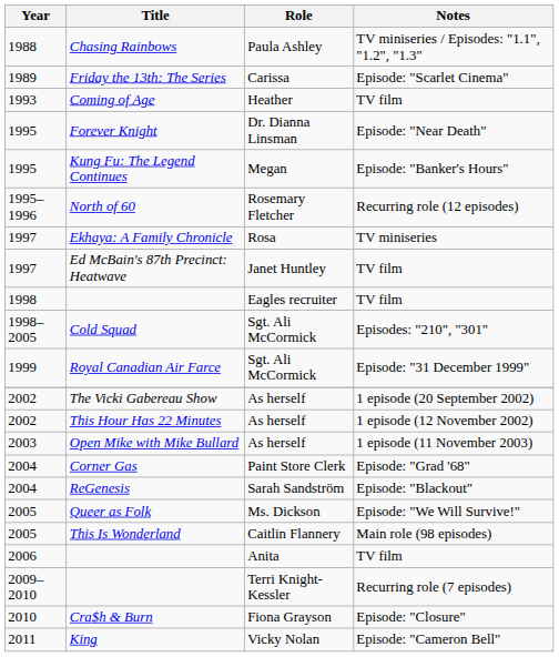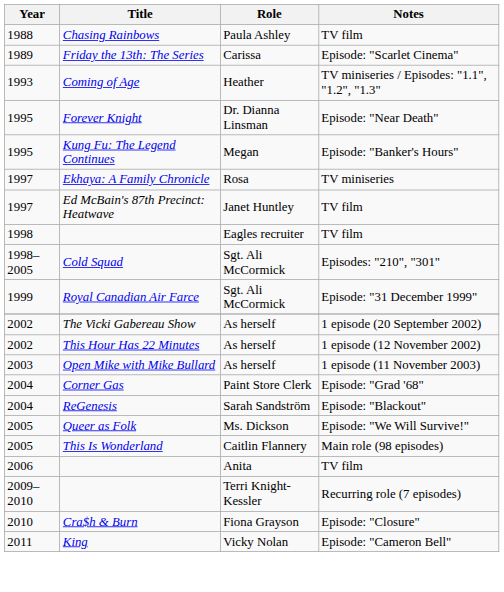 <table class="wikitable sortable"; style="width:70%;">
 <tr>
 <th>Year</th>
 <th>Title</th>
 <th>Role</th>
 <th class="unsortable">Notes</th>
 </tr>
 <tr>
 <td>1988</td>
 <td><em><a href='#'>Chasing Rainbows</a></em></td>
 <td>Paula Ashley</td>
-<td>TV miniseries / Episodes: "1.1", "1.2", "1.3"</td>
+<td>TV film</td>
 </tr>
 <tr>
 <td>1989</td>
 <td><em><a href='#'>Friday the 13th: The Series</a></em></td>
 <td>Carissa</td>
 <td>Episode: "Scarlet Cinema"</td>
 </tr>
 <tr>
 <td>1993</td>
 <td><em><a href='#'>Coming of Age</a></em></td>
 <td>Heather</td>
-<td>TV film</td>
+<td>TV miniseries / Episodes: "1.1", "1.2", "1.3"</td>
 </tr>
 <tr>
 <td>1995</td>
 <td><em><a href='#'>Forever Knight</a></em></td>
 <td>Dr. Dianna Linsman</td>
 <td>Episode: "Near Death"</td>
 </tr>
 <tr>
 <td>1995</td>
 <td><em><a href='#'>Kung Fu: The Legend Continues</a></em></td>
 <td>Megan</td>
 <td>Episode: "Banker's Hours"</td>
-</tr>
-<tr>
-<td>1995–1996</td>
-<td><em><a href='#'>North of 60</a></em></td>
-<td>Rosemary Fletcher</td>
-<td>Recurring role (12 episodes)</td>
 </tr>
 <tr>
 <td>1997</td>
 <td><em><a href='#'>Ekhaya: A Family Chronicle</a></em></td>
 <td>Rosa</td>
 <td>TV miniseries</td>
 </tr>
 <tr>
 <td>1997</td>
 <td><em>Ed McBain's 87th Precinct: Heatwave</em></td>
 <td>Janet Huntley</td>
 <td>TV film</td>
 </tr>
 <tr>
 <td>1998</td>
 <td><em></em></td>
 <td>Eagles recruiter</td>
 <td>TV film</td>
 </tr>
 <tr>
 <td>1998–2005</td>
 <td><em><a href='#'>Cold Squad</a></em></td>
 <td>Sgt. Ali McCormick</td>
 <td>Episodes: "210", "301"</td>
 </tr>
 <tr>
 <td>1999</td>
 <td><em><a href='#'>Royal Canadian Air Farce</a></em></td>
 <td>Sgt. Ali McCormick</td>
 <td>Episode: "31 December 1999"</td>
 </tr>
 <tr>
 </tr>
 <tr>
 <td>2002</td>
 <td data-sort-value="Vicki Gabereau Show, The"><em>The Vicki Gabereau Show</em></td>
 <td>As herself</td>
 <td>1 episode (20 September 2002)</td>
 </tr>
 <tr>
 <td>2002</td>
 <td><em><a href='#'>This Hour Has 22 Minutes</a></em></td>
 <td>As herself</td>
 <td>1 episode (12 November 2002)</td>
 </tr>
 <tr>
 <td>2003</td>
 <td><em><a href='#'>Open Mike with Mike Bullard</a></em></td>
 <td>As herself</td>
 <td>1 episode (11 November 2003)</td>
 </tr>
 <tr>
 <td>2004</td>
 <td><em><a href='#'>Corner Gas</a></em></td>
 <td>Paint Store Clerk</td>
 <td>Episode: "Grad '68"</td>
 </tr>
 <tr>
 <td>2004</td>
 <td><em><a href='#'>ReGenesis</a></em></td>
 <td>Sarah Sandström</td>
 <td>Episode: "Blackout"</td>
 </tr>
 <tr>
 <td>2005</td>
 <td><em><a href='#'>Queer as Folk</a></em></td>
 <td>Ms. Dickson</td>
 <td>Episode: "We Will Survive!"</td>
 </tr>
 <tr>
 <td>2005</td>
 <td><em><a href='#'>This Is Wonderland</a></em></td>
 <td>Caitlin Flannery</td>
 <td>Main role (98 episodes)</td>
 </tr>
 <tr>
 <td>2006</td>
 <td><em></em></td>
 <td>Anita</td>
 <td>TV film</td>
 </tr>
 <tr>
 <td>2009–2010</td>
 <td><em></em></td>
 <td>Terri Knight-Kessler</td>
 <td>Recurring role (7 episodes)</td>
 </tr>
 <tr>
 <td>2010</td>
 <td><em><a href='#'>Cra$h & Burn</a></em></td>
 <td>Fiona Grayson</td>
 <td>Episode: "Closure"</td>
 </tr>
 <tr>
 <td>2011</td>
 <td><em><a href='#'>King</a></em></td>
 <td>Vicky Nolan</td>
 <td>Episode: "Cameron Bell"</td>
 </tr>
 </table>
